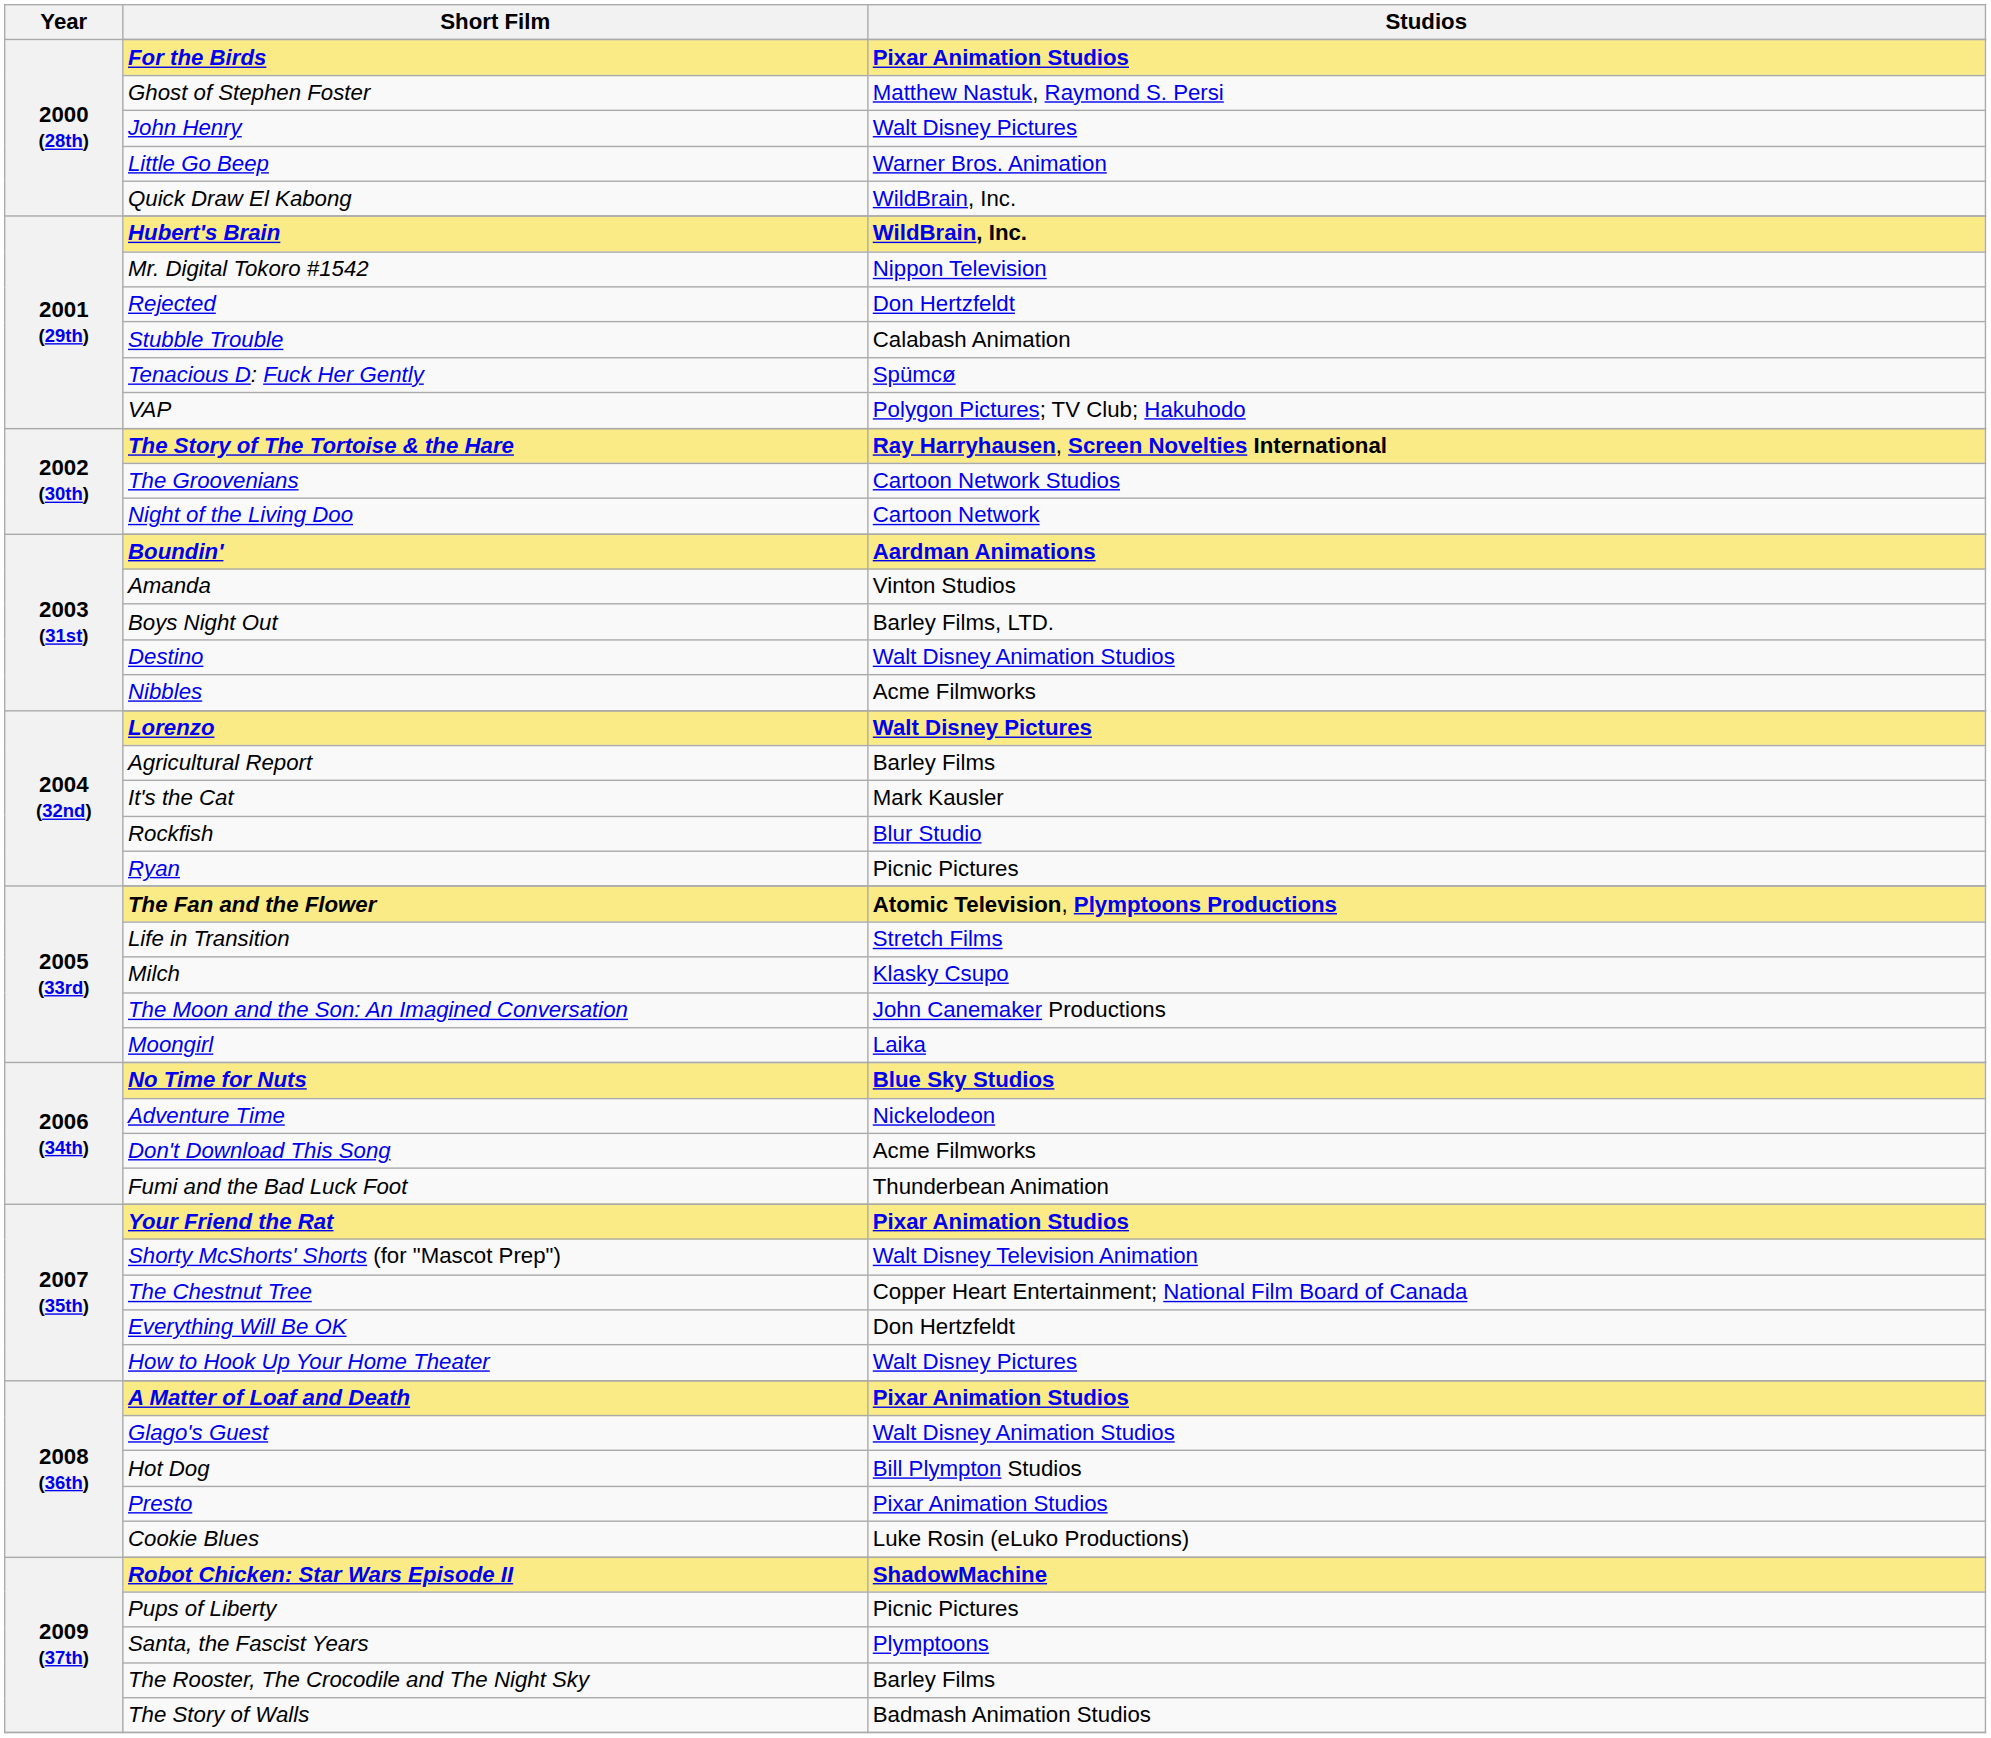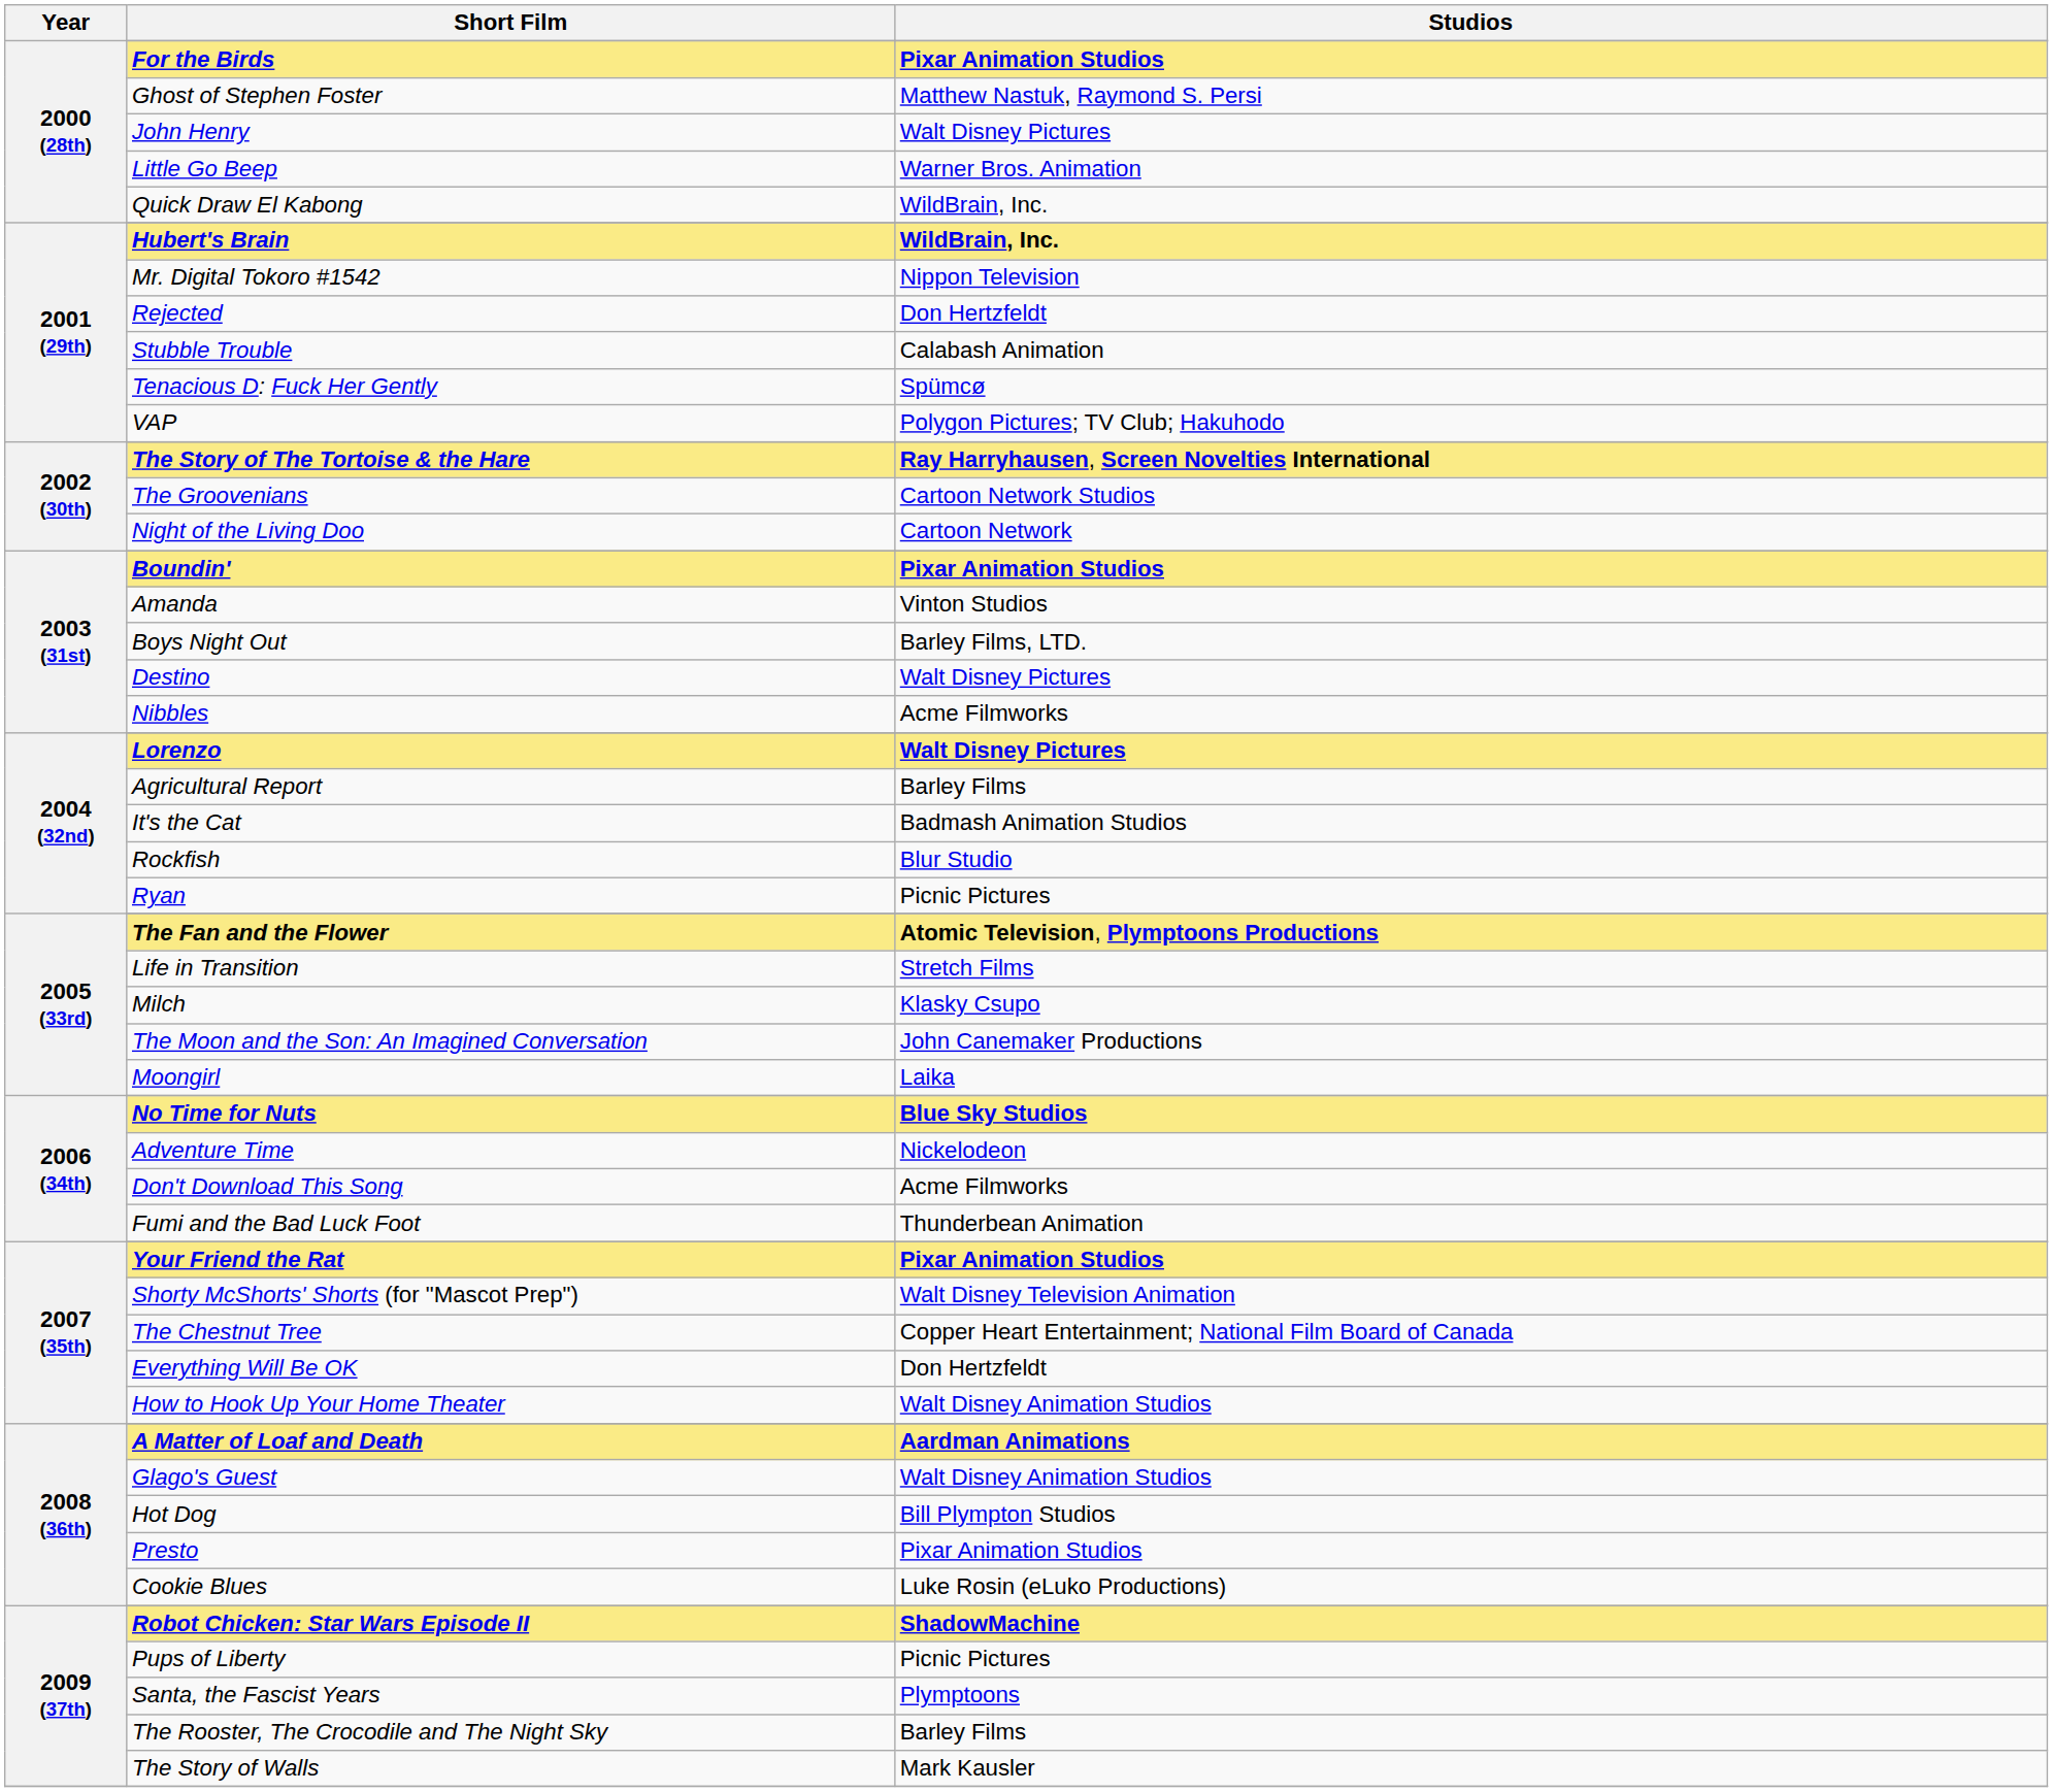 <table class="wikitable" style="width:90%;">
 <tr>
 <th style="width:3%;">Year</th>
 <th style="width:20%;">Short Film</th>
 <th style="width:30%;">Studios</th>
 </tr>
 <tr>
 <th rowspan="6" style="text-align:center;">2000 <br><small>(<a href='#'>28th</a>)</small><br></th>
 </tr>
 <tr>
 <td style="background:#FAEB86;"><strong><em><a href='#'>For the Birds</a></em></strong></td>
 <td style="background:#FAEB86;"><strong><a href='#'>Pixar Animation Studios</a></strong></td>
 </tr>
 <tr>
 <td><em>Ghost of Stephen Foster</em></td>
 <td><a href='#'>Matthew Nastuk</a>, <a href='#'>Raymond S. Persi</a></td>
 </tr>
 <tr>
 <td><em><a href='#'>John Henry</a></em></td>
 <td><a href='#'>Walt Disney Pictures</a></td>
 </tr>
 <tr>
 <td><em><a href='#'>Little Go Beep</a></em></td>
 <td><a href='#'>Warner Bros. Animation</a></td>
 </tr>
 <tr>
 <td><em>Quick Draw El Kabong</em></td>
 <td><a href='#'>WildBrain</a>, Inc.</td>
 </tr>
 <tr>
 <th rowspan="7" style="text-align:center;">2001 <br><small>(<a href='#'>29th</a>)</small><br></th>
 </tr>
 <tr>
 <td style="background:#FAEB86;"><strong><em><a href='#'>Hubert's Brain</a></em></strong></td>
 <td style="background:#FAEB86;"><strong><a href='#'>WildBrain</a>, Inc.</strong></td>
 </tr>
 <tr>
 <td><em>Mr. Digital Tokoro #1542</em></td>
 <td><a href='#'>Nippon Television</a></td>
 </tr>
 <tr>
 <td><em><a href='#'>Rejected</a></em></td>
 <td><a href='#'>Don Hertzfeldt</a></td>
 </tr>
 <tr>
 <td><em><a href='#'>Stubble Trouble</a></em></td>
 <td>Calabash Animation</td>
 </tr>
 <tr>
 <td><em><a href='#'>Tenacious D</a>: <a href='#'>Fuck Her Gently</a></em></td>
 <td><a href='#'>Spümcø</a></td>
 </tr>
 <tr>
 <td><em>VAP</em></td>
 <td><a href='#'>Polygon Pictures</a>; TV Club; <a href='#'>Hakuhodo</a></td>
 </tr>
 <tr>
 <th rowspan="4" style="text-align:center;">2002 <br><small>(<a href='#'>30th</a>)</small><br></th>
 </tr>
 <tr>
 <td style="background:#FAEB86;"><strong><em><a href='#'>The Story of The Tortoise & the Hare</a></em></strong></td>
 <td style="background:#FAEB86;"><strong><a href='#'>Ray Harryhausen</a></strong>, <strong><a href='#'>Screen Novelties</a> International</strong></td>
 </tr>
 <tr>
 <td><em><a href='#'>The Groovenians</a></em></td>
 <td><a href='#'>Cartoon Network Studios</a></td>
 </tr>
 <tr>
 <td><em><a href='#'>Night of the Living Doo</a></em></td>
 <td><a href='#'>Cartoon Network</a></td>
 </tr>
 <tr>
 <th rowspan="6" style="text-align:center;">2003 <br><small>(<a href='#'>31st</a>)</small><br></th>
 </tr>
 <tr>
 <td style="background:#FAEB86;"><strong><em><a href='#'>Boundin'</a></em></strong></td>
-<td style="background:#FAEB86;"><strong><a href='#'>Aardman Animations</a></strong></td>
+<td style="background:#FAEB86;"><strong><a href='#'>Pixar Animation Studios</a></strong></td>
 </tr>
 <tr>
 <td><em>Amanda</em></td>
 <td>Vinton Studios</td>
 </tr>
 <tr>
 <td><em>Boys Night Out</em></td>
 <td>Barley Films, LTD.</td>
 </tr>
 <tr>
 <td><em><a href='#'>Destino</a></em></td>
-<td><a href='#'>Walt Disney Animation Studios</a></td>
+<td><a href='#'>Walt Disney Pictures</a></td>
 </tr>
 <tr>
 <td><em><a href='#'>Nibbles</a></em></td>
 <td>Acme Filmworks</td>
 </tr>
 <tr>
 <th rowspan="6" style="text-align:center;">2004 <br><small>(<a href='#'>32nd</a>)</small><br></th>
 </tr>
 <tr>
 <td style="background:#FAEB86;"><strong><em><a href='#'>Lorenzo</a></em></strong></td>
 <td style="background:#FAEB86;"><strong><a href='#'>Walt Disney Pictures</a></strong></td>
 </tr>
 <tr>
 <td><em>Agricultural Report</em></td>
 <td>Barley Films</td>
 </tr>
 <tr>
 <td><em>It's the Cat</em></td>
-<td>Mark Kausler</td>
+<td>Badmash Animation Studios</td>
 </tr>
 <tr>
 <td><em>Rockfish</em></td>
 <td><a href='#'>Blur Studio</a></td>
 </tr>
 <tr>
 <td><em><a href='#'>Ryan</a></em></td>
 <td>Picnic Pictures</td>
 </tr>
 <tr>
 <th rowspan="6" style="text-align:center;">2005 <br><small>(<a href='#'>33rd</a>)</small><br></th>
 </tr>
 <tr>
 <td style="background:#FAEB86;"><strong><em>The Fan and the Flower</em></strong></td>
 <td style="background:#FAEB86;"><strong>Atomic Television</strong>, <strong><a href='#'>Plymptoons Productions</a></strong></td>
 </tr>
 <tr>
 <td><em>Life in Transition</em></td>
 <td><a href='#'>Stretch Films</a></td>
 </tr>
 <tr>
 <td><em>Milch</em></td>
 <td><a href='#'>Klasky Csupo</a></td>
 </tr>
 <tr>
 <td><em><a href='#'>The Moon and the Son: An Imagined Conversation</a></em></td>
 <td><a href='#'>John Canemaker</a> Productions</td>
 </tr>
 <tr>
 <td><em><a href='#'>Moongirl</a></em></td>
 <td><a href='#'>Laika</a></td>
 </tr>
 <tr>
 <th rowspan="5" style="text-align:center;">2006 <br><small>(<a href='#'>34th</a>)</small><br></th>
 </tr>
 <tr>
 <td style="background:#FAEB86;"><strong><em><a href='#'>No Time for Nuts</a></em></strong></td>
 <td style="background:#FAEB86;"><strong><a href='#'>Blue Sky Studios</a></strong></td>
 </tr>
 <tr>
 <td><em><a href='#'>Adventure Time</a></em></td>
 <td><a href='#'>Nickelodeon</a></td>
 </tr>
 <tr>
 <td><em><a href='#'>Don't Download This Song</a></em></td>
 <td>Acme Filmworks</td>
 </tr>
 <tr>
 <td><em>Fumi and the Bad Luck Foot</em></td>
 <td>Thunderbean Animation</td>
 </tr>
 <tr>
 <th rowspan="6" style="text-align:center;">2007 <br><small>(<a href='#'>35th</a>)</small><br></th>
 </tr>
 <tr>
 <td style="background:#FAEB86;"><strong><em><a href='#'>Your Friend the Rat</a></em></strong></td>
 <td style="background:#FAEB86;"><strong><a href='#'>Pixar Animation Studios</a></strong></td>
 </tr>
 <tr>
 <td><em><a href='#'>Shorty McShorts' Shorts</a></em> (for "Mascot Prep")</td>
 <td><a href='#'>Walt Disney Television Animation</a></td>
 </tr>
 <tr>
 <td><em><a href='#'>The Chestnut Tree</a></em></td>
 <td>Copper Heart Entertainment; <a href='#'>National Film Board of Canada</a></td>
 </tr>
 <tr>
 <td><em><a href='#'>Everything Will Be OK</a></em></td>
 <td>Don Hertzfeldt</td>
 </tr>
 <tr>
 <td><em><a href='#'>How to Hook Up Your Home Theater</a></em></td>
-<td><a href='#'>Walt Disney Pictures</a></td>
+<td><a href='#'>Walt Disney Animation Studios</a></td>
 </tr>
 <tr>
 <th rowspan="6" style="text-align:center;">2008 <br><small>(<a href='#'>36th</a>)</small><br></th>
 </tr>
 <tr>
 <td style="background:#FAEB86;"><strong><em><a href='#'>A Matter of Loaf and Death</a></em></strong></td>
-<td style="background:#FAEB86;"><strong><a href='#'>Pixar Animation Studios</a></strong></td>
+<td style="background:#FAEB86;"><strong><a href='#'>Aardman Animations</a></strong></td>
 </tr>
 <tr>
 <td><em><a href='#'>Glago's Guest</a></em></td>
 <td><a href='#'>Walt Disney Animation Studios</a></td>
 </tr>
 <tr>
 <td><em>Hot Dog</em></td>
 <td><a href='#'>Bill Plympton</a> Studios</td>
 </tr>
 <tr>
 <td><em><a href='#'>Presto</a></em></td>
 <td><a href='#'>Pixar Animation Studios</a></td>
 </tr>
 <tr>
 <td><em>Cookie Blues</em></td>
 <td>Luke Rosin (eLuko Productions)</td>
 </tr>
 <tr>
 <th rowspan="6" style="text-align:center;">2009 <br><small>(<a href='#'>37th</a>)</small><br></th>
 </tr>
 <tr>
 <td style="background:#FAEB86;"><strong><em><a href='#'>Robot Chicken: Star Wars Episode II</a></em></strong></td>
 <td style="background:#FAEB86;"><strong><a href='#'>ShadowMachine</a></strong></td>
 </tr>
 <tr>
 <td><em>Pups of Liberty</em></td>
 <td>Picnic Pictures</td>
 </tr>
 <tr>
 <td><em>Santa, the Fascist Years</em></td>
 <td><a href='#'>Plymptoons</a></td>
 </tr>
 <tr>
 <td><em>The Rooster, The Crocodile and The Night Sky</em></td>
 <td>Barley Films</td>
 </tr>
 <tr>
 <td><em>The Story of Walls</em></td>
-<td>Badmash Animation Studios</td>
+<td>Mark Kausler</td>
 </tr>
 <tr>
 </tr>
 </table>
